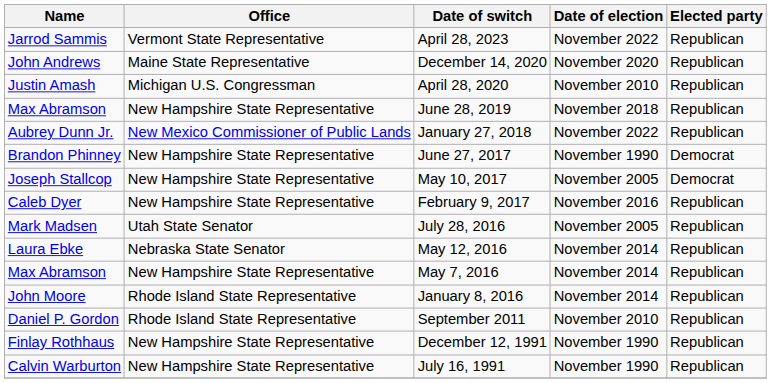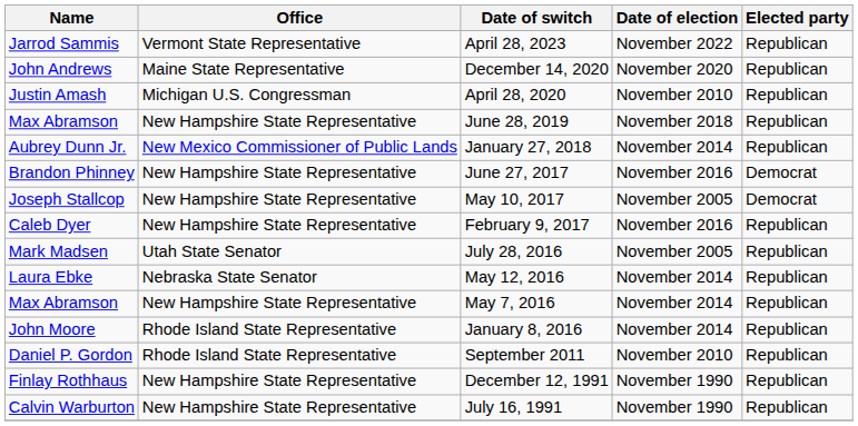 <table class="wikitable">
 <tr>
 <th>Name</th>
 <th>Office</th>
 <th>Date of switch</th>
 <th>Date of election</th>
 <th>Elected party</th>
 </tr>
 <tr>
 <td><a href='#'>Jarrod Sammis</a></td>
 <td>Vermont State Representative</td>
 <td>April 28, 2023</td>
 <td>November 2022</td>
 <td>Republican</td>
 </tr>
 <tr>
 <td><a href='#'>John Andrews</a></td>
 <td>Maine State Representative</td>
 <td>December 14, 2020</td>
 <td>November 2020</td>
 <td>Republican</td>
 </tr>
 <tr>
 <td><a href='#'>Justin Amash</a></td>
 <td>Michigan U.S. Congressman</td>
 <td>April 28, 2020</td>
 <td>November 2010</td>
 <td>Republican</td>
 </tr>
 <tr>
 <td><a href='#'>Max Abramson</a></td>
 <td>New Hampshire State Representative</td>
 <td>June 28, 2019</td>
 <td>November 2018</td>
 <td>Republican</td>
 </tr>
 <tr>
 <td><a href='#'>Aubrey Dunn Jr.</a></td>
 <td><a href='#'>New Mexico Commissioner of Public Lands</a></td>
 <td>January 27, 2018</td>
-<td>November 2022</td>
+<td>November 2014</td>
 <td>Republican</td>
 </tr>
 <tr>
 <td><a href='#'>Brandon Phinney</a></td>
 <td>New Hampshire State Representative</td>
 <td>June 27, 2017</td>
-<td>November 1990</td>
+<td>November 2016</td>
 <td>Democrat</td>
 </tr>
 <tr>
 <td><a href='#'>Joseph Stallcop</a></td>
 <td>New Hampshire State Representative</td>
 <td>May 10, 2017</td>
 <td>November 2005</td>
 <td>Democrat</td>
 </tr>
 <tr>
 <td><a href='#'>Caleb Dyer</a></td>
 <td>New Hampshire State Representative</td>
 <td>February 9, 2017</td>
 <td>November 2016</td>
 <td>Republican</td>
 </tr>
 <tr>
 <td><a href='#'>Mark Madsen</a></td>
 <td>Utah State Senator</td>
 <td>July 28, 2016</td>
 <td>November 2005</td>
 <td>Republican</td>
 </tr>
 <tr>
 <td><a href='#'>Laura Ebke</a></td>
 <td>Nebraska State Senator</td>
 <td>May 12, 2016</td>
 <td>November 2014</td>
 <td>Republican</td>
 </tr>
 <tr>
 <td><a href='#'>Max Abramson</a></td>
 <td>New Hampshire State Representative</td>
 <td>May 7, 2016</td>
 <td>November 2014</td>
 <td>Republican</td>
 </tr>
 <tr>
 <td><a href='#'>John Moore</a></td>
 <td>Rhode Island State Representative</td>
 <td>January 8, 2016</td>
 <td>November 2014</td>
 <td>Republican</td>
 </tr>
 <tr>
 <td><a href='#'>Daniel P. Gordon</a></td>
 <td>Rhode Island State Representative</td>
 <td>September 2011</td>
 <td>November 2010</td>
 <td>Republican</td>
 </tr>
 <tr>
 <td><a href='#'>Finlay Rothhaus</a></td>
 <td>New Hampshire State Representative</td>
 <td>December 12, 1991</td>
 <td>November 1990</td>
 <td>Republican</td>
 </tr>
 <tr>
 <td><a href='#'>Calvin Warburton</a></td>
 <td>New Hampshire State Representative</td>
 <td>July 16, 1991</td>
 <td>November 1990</td>
 <td>Republican</td>
 </tr>
 <tr>
 </tr>
 </table>
